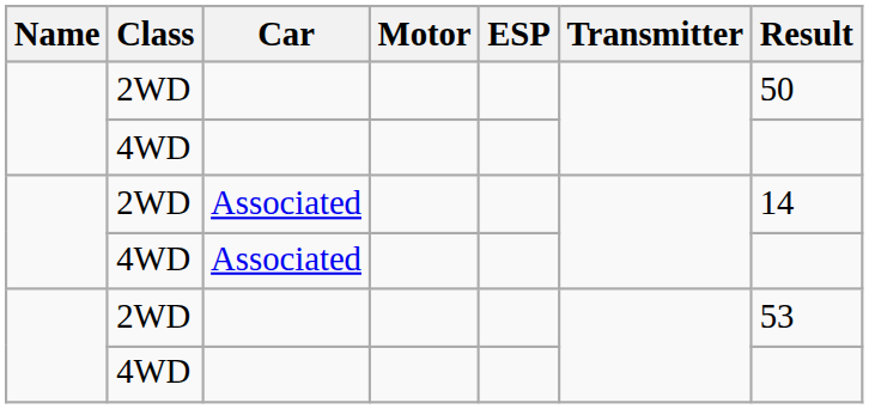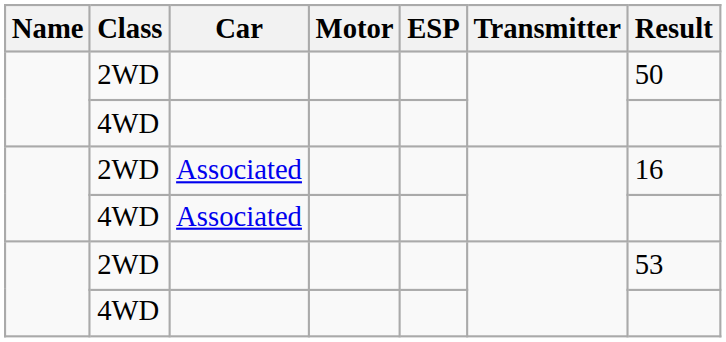 <table class="wikitable" style="font-size: 85%;">
 <tr>
 <th>Name</th>
 <th>Class</th>
 <th>Car</th>
 <th>Motor</th>
 <th>ESP</th>
 <th>Transmitter</th>
 <th>Result</th>
 </tr>
 <tr>
 <td rowspan=2></td>
 <td>2WD</td>
 <td></td>
 <td></td>
 <td></td>
 <td rowspan=2></td>
 <td>50</td>
 </tr>
 <tr>
 <td>4WD</td>
 <td></td>
 <td></td>
 <td></td>
 <td></td>
 </tr>
 <tr>
 <td rowspan=2></td>
 <td>2WD</td>
 <td><a href='#'>Associated</a></td>
 <td></td>
 <td></td>
 <td rowspan=2></td>
-<td>14</td>
+<td>16</td>
 </tr>
 <tr>
 <td>4WD</td>
 <td><a href='#'>Associated</a></td>
 <td></td>
 <td></td>
 <td></td>
 </tr>
 <tr>
 <td rowspan=2></td>
 <td>2WD</td>
 <td></td>
 <td></td>
 <td></td>
 <td rowspan=2></td>
 <td>53</td>
 </tr>
 <tr>
 <td>4WD</td>
 <td></td>
 <td></td>
 <td></td>
 <td></td>
 </tr>
 </table>
